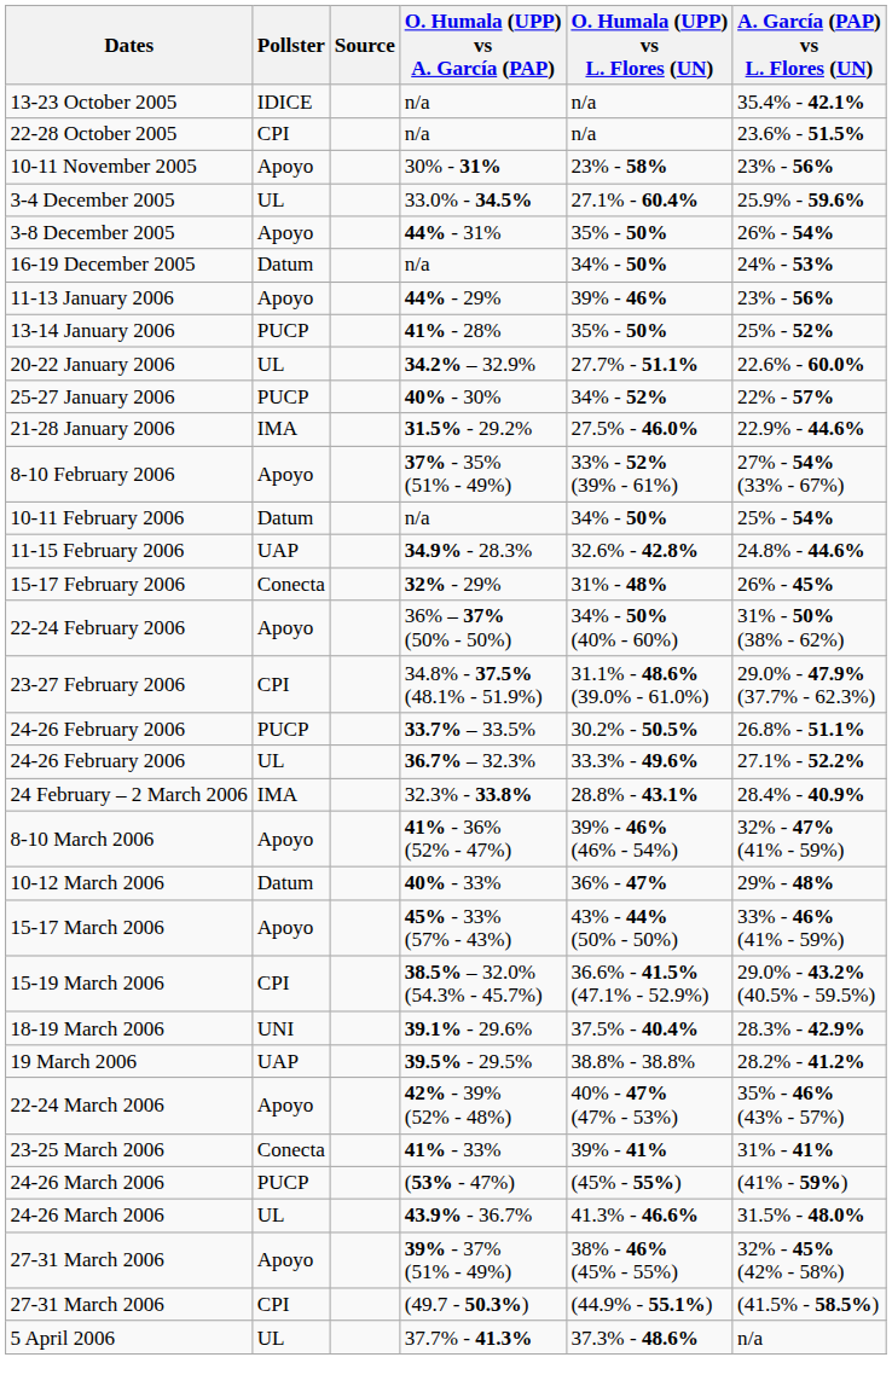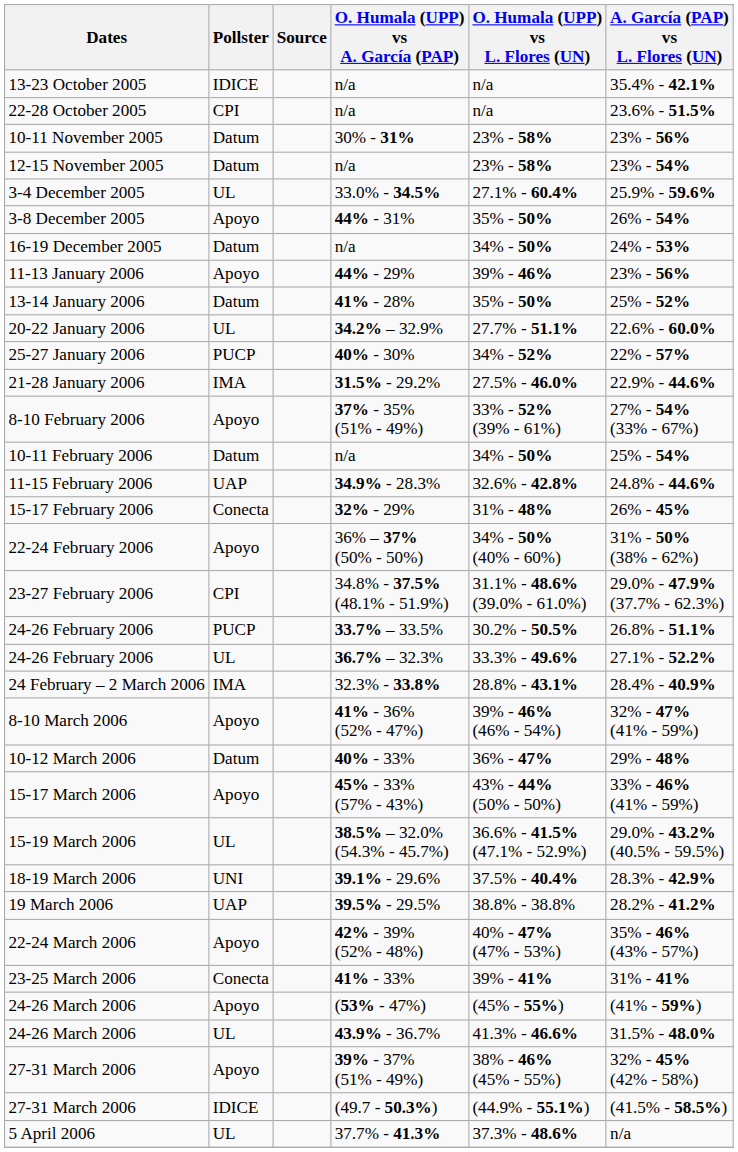 <table class="wikitable">
 <tr>
 <th>Dates</th>
 <th>Pollster</th>
 <th>Source</th>
 <th><a href='#'>O. Humala</a> (<a href='#'>UPP</a>) <br>vs<br> <a href='#'>A. García</a> (<a href='#'>PAP</a>)</th>
 <th><a href='#'>O. Humala</a> (<a href='#'>UPP</a>) <br>vs<br> <a href='#'>L. Flores</a> (<a href='#'>UN</a>)</th>
 <th><a href='#'>A. García</a> (<a href='#'>PAP</a>) <br> vs <br> <a href='#'>L. Flores</a> (<a href='#'>UN</a>)</th>
 </tr>
 <tr>
 <td>13-23 October 2005</td>
 <td>IDICE</td>
 <td></td>
 <td>n/a</td>
 <td>n/a</td>
 <td>35.4% - <strong>42.1%</strong></td>
 </tr>
 <tr>
 <td>22-28 October 2005</td>
 <td>CPI</td>
 <td></td>
 <td>n/a</td>
 <td>n/a</td>
 <td>23.6% - <strong>51.5%</strong></td>
 </tr>
 <tr>
 <td>10-11 November 2005</td>
-<td>Apoyo</td>
+<td>Datum</td>
 <td></td>
 <td>30% - <strong>31%</strong></td>
 <td>23% - <strong>58%</strong></td>
 <td>23% - <strong>56%</strong></td>
+</tr>
+<tr>
+<td>12-15 November 2005</td>
+<td>Datum</td>
+<td></td>
+<td>n/a</td>
+<td>23% - <strong>58%</strong></td>
+<td>23% - <strong>54%</strong></td>
 </tr>
 <tr>
 <td>3-4 December 2005</td>
 <td>UL</td>
 <td></td>
 <td>33.0% - <strong>34.5%</strong></td>
 <td>27.1% - <strong>60.4%</strong></td>
 <td>25.9% - <strong>59.6%</strong></td>
 </tr>
 <tr>
 <td>3-8 December 2005</td>
 <td>Apoyo</td>
 <td></td>
 <td><strong>44%</strong> - 31%</td>
 <td>35% - <strong>50%</strong></td>
 <td>26% - <strong>54%</strong></td>
 </tr>
 <tr>
 <td>16-19 December 2005</td>
 <td>Datum</td>
 <td></td>
 <td>n/a</td>
 <td>34% - <strong>50%</strong></td>
 <td>24% - <strong>53%</strong></td>
 </tr>
 <tr>
 <td>11-13 January 2006</td>
 <td>Apoyo</td>
 <td></td>
 <td><strong>44%</strong> - 29%</td>
 <td>39% - <strong>46%</strong></td>
 <td>23% - <strong>56%</strong></td>
 </tr>
 <tr>
 <td>13-14 January 2006</td>
-<td>PUCP</td>
+<td>Datum</td>
 <td></td>
 <td><strong>41%</strong> - 28%</td>
 <td>35% - <strong>50%</strong></td>
 <td>25% - <strong>52%</strong></td>
 </tr>
 <tr>
 <td>20-22 January 2006</td>
 <td>UL</td>
 <td></td>
 <td><strong>34.2%</strong> – 32.9%</td>
 <td>27.7% - <strong>51.1%</strong></td>
 <td>22.6% - <strong>60.0%</strong></td>
 </tr>
 <tr>
 <td>25-27 January 2006</td>
 <td>PUCP</td>
 <td></td>
 <td><strong>40%</strong> - 30%</td>
 <td>34% - <strong>52%</strong></td>
 <td>22% - <strong>57%</strong></td>
 </tr>
 <tr>
 <td>21-28 January 2006</td>
 <td>IMA</td>
 <td></td>
 <td><strong>31.5%</strong> - 29.2%</td>
 <td>27.5% - <strong>46.0%</strong></td>
 <td>22.9% - <strong>44.6%</strong></td>
 </tr>
 <tr>
 <td>8-10 February 2006</td>
 <td>Apoyo</td>
 <td></td>
 <td><strong>37%</strong> - 35% <br> (51% - 49%)</td>
 <td>33% - <strong>52%</strong> <br> (39% - 61%)</td>
 <td>27% - <strong>54%</strong> <br> (33% - 67%)</td>
 </tr>
 <tr>
 <td>10-11 February 2006</td>
 <td>Datum</td>
 <td></td>
 <td>n/a</td>
 <td>34% - <strong>50%</strong></td>
 <td>25% - <strong>54%</strong></td>
 </tr>
 <tr>
 <td>11-15 February 2006</td>
 <td>UAP</td>
 <td></td>
 <td><strong>34.9%</strong> - 28.3%</td>
 <td>32.6% - <strong>42.8%</strong></td>
 <td>24.8% - <strong>44.6%</strong></td>
 </tr>
 <tr>
 <td>15-17 February 2006</td>
 <td>Conecta</td>
 <td></td>
 <td><strong>32%</strong> - 29%</td>
 <td>31% - <strong>48%</strong></td>
 <td>26% - <strong>45%</strong></td>
 </tr>
 <tr>
 <td>22-24 February 2006</td>
 <td>Apoyo</td>
 <td></td>
 <td>36% – <strong>37%</strong> <br> (50% - 50%)</td>
 <td>34% - <strong>50%</strong> <br> (40% - 60%)</td>
 <td>31% - <strong>50%</strong> <br> (38% - 62%)</td>
 </tr>
 <tr>
 <td>23-27 February 2006</td>
 <td>CPI</td>
 <td></td>
 <td>34.8% - <strong>37.5%</strong> <br> (48.1% - 51.9%)</td>
 <td>31.1% - <strong>48.6%</strong> <br> (39.0% - 61.0%)</td>
 <td>29.0% - <strong>47.9%</strong> <br> (37.7% - 62.3%)</td>
 </tr>
 <tr>
 <td>24-26 February 2006</td>
 <td>PUCP</td>
 <td></td>
 <td><strong>33.7%</strong> – 33.5%</td>
 <td>30.2% - <strong>50.5%</strong></td>
 <td>26.8% - <strong>51.1%</strong></td>
 </tr>
 <tr>
 <td>24-26 February 2006</td>
 <td>UL</td>
 <td></td>
 <td><strong>36.7%</strong> – 32.3%</td>
 <td>33.3% - <strong>49.6%</strong></td>
 <td>27.1% - <strong>52.2%</strong></td>
 </tr>
 <tr>
 <td>24 February – 2 March 2006</td>
 <td>IMA</td>
 <td></td>
 <td>32.3% - <strong>33.8%</strong></td>
 <td>28.8% - <strong>43.1%</strong></td>
 <td>28.4% - <strong>40.9%</strong></td>
 </tr>
 <tr>
 <td>8-10 March 2006</td>
 <td>Apoyo</td>
 <td></td>
 <td><strong>41%</strong> - 36% <br> (52% - 47%)</td>
 <td>39% - <strong>46%</strong> <br> (46% - 54%)</td>
 <td>32% - <strong>47%</strong> <br> (41% - 59%)</td>
 </tr>
 <tr>
 <td>10-12 March 2006</td>
 <td>Datum</td>
 <td></td>
 <td><strong>40%</strong> - 33%</td>
 <td>36% - <strong>47%</strong></td>
 <td>29% - <strong>48%</strong></td>
 </tr>
 <tr>
 <td>15-17 March 2006</td>
 <td>Apoyo</td>
 <td></td>
 <td><strong>45%</strong> - 33% <br> (57% - 43%)</td>
 <td>43% - <strong>44%</strong> <br> (50% - 50%)</td>
 <td>33% - <strong>46%</strong> <br> (41% - 59%)</td>
 </tr>
 <tr>
 <td>15-19 March 2006</td>
-<td>CPI</td>
+<td>UL</td>
 <td></td>
 <td><strong>38.5%</strong> – 32.0% <br> (54.3% - 45.7%)</td>
 <td>36.6% - <strong>41.5%</strong> <br> (47.1% - 52.9%)</td>
 <td>29.0% - <strong>43.2%</strong> <br> (40.5% - 59.5%)</td>
 </tr>
 <tr>
 <td>18-19 March 2006</td>
 <td>UNI</td>
 <td></td>
 <td><strong>39.1%</strong> - 29.6%</td>
 <td>37.5% - <strong>40.4%</strong></td>
 <td>28.3% - <strong>42.9%</strong></td>
 </tr>
 <tr>
 <td>19 March 2006</td>
 <td>UAP</td>
 <td></td>
 <td><strong>39.5%</strong> - 29.5%</td>
 <td>38.8% - 38.8%</td>
 <td>28.2% - <strong>41.2%</strong></td>
 </tr>
 <tr>
 <td>22-24 March 2006</td>
 <td>Apoyo</td>
 <td></td>
 <td><strong>42%</strong> - 39% <br> (52% - 48%)</td>
 <td>40% - <strong>47%</strong> <br> (47% - 53%)</td>
 <td>35% - <strong>46%</strong> <br> (43% - 57%)</td>
 </tr>
 <tr>
 <td>23-25 March 2006</td>
 <td>Conecta</td>
 <td></td>
 <td><strong>41%</strong> - 33%</td>
 <td>39% - <strong>41%</strong></td>
 <td>31% - <strong>41%</strong></td>
 </tr>
 <tr>
 <td>24-26 March 2006</td>
-<td>PUCP</td>
+<td>Apoyo</td>
 <td></td>
 <td>(<strong>53%</strong> - 47%)</td>
 <td>(45% - <strong>55%</strong>)</td>
 <td>(41% - <strong>59%</strong>)</td>
 </tr>
 <tr>
 <td>24-26 March 2006</td>
 <td>UL</td>
 <td></td>
 <td><strong>43.9%</strong> - 36.7%</td>
 <td>41.3% - <strong>46.6%</strong></td>
 <td>31.5% - <strong>48.0%</strong></td>
 </tr>
 <tr>
 <td>27-31 March 2006</td>
 <td>Apoyo</td>
 <td></td>
 <td><strong>39%</strong> - 37% <br> (51% - 49%)</td>
 <td>38% - <strong>46%</strong> <br> (45% - 55%)</td>
 <td>32% - <strong>45%</strong> <br> (42% - 58%)</td>
 </tr>
 <tr>
 <td>27-31 March 2006</td>
-<td>CPI</td>
+<td>IDICE</td>
 <td></td>
 <td>(49.7 - <strong>50.3%</strong>)</td>
 <td>(44.9% - <strong>55.1%</strong>)</td>
 <td>(41.5% - <strong>58.5%</strong>)</td>
 </tr>
 <tr>
 <td>5 April 2006</td>
 <td>UL</td>
 <td></td>
 <td>37.7% - <strong>41.3%</strong></td>
 <td>37.3% - <strong>48.6%</strong></td>
 <td>n/a</td>
 </tr>
 <tr>
 </tr>
 </table>
